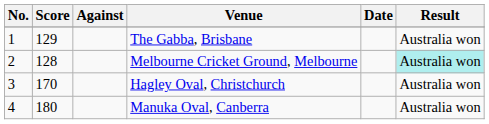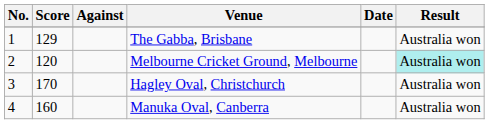 <table class="wikitable sortable plainrowheaders" style="font-size: 100%">
 <tr>
 <th>No.</th>
 <th>Score</th>
 <th>Against</th>
 <th>Venue</th>
 <th>Date</th>
 <th>Result</th>
 </tr>
 <tr>
 </tr>
 <tr>
 <td>1</td>
 <td>129</td>
 <td></td>
 <td><a href='#'>The Gabba</a>, <a href='#'>Brisbane</a></td>
 <td></td>
 <td>Australia won</td>
 </tr>
 <tr>
 <td>2</td>
-<td>128</td>
+<td>120</td>
 <td></td>
 <td><a href='#'>Melbourne Cricket Ground</a>, <a href='#'>Melbourne</a></td>
 <td></td>
 <td style="background: paleturquoise;">Australia won</td>
 </tr>
 <tr>
 <td>3</td>
 <td>170</td>
 <td></td>
 <td><a href='#'>Hagley Oval</a>, <a href='#'>Christchurch</a></td>
 <td></td>
 <td>Australia won</td>
 </tr>
 <tr>
 <td>4</td>
-<td>180</td>
+<td>160</td>
 <td></td>
 <td><a href='#'>Manuka Oval</a>, <a href='#'>Canberra</a></td>
 <td></td>
 <td>Australia won</td>
 </tr>
 </table>
